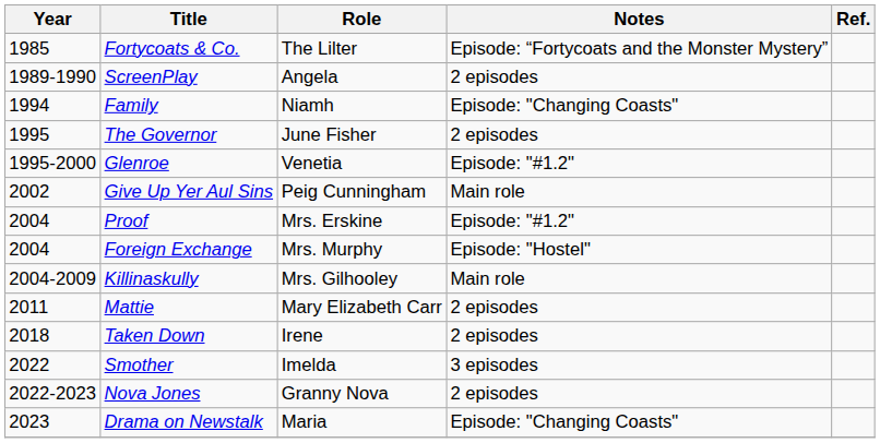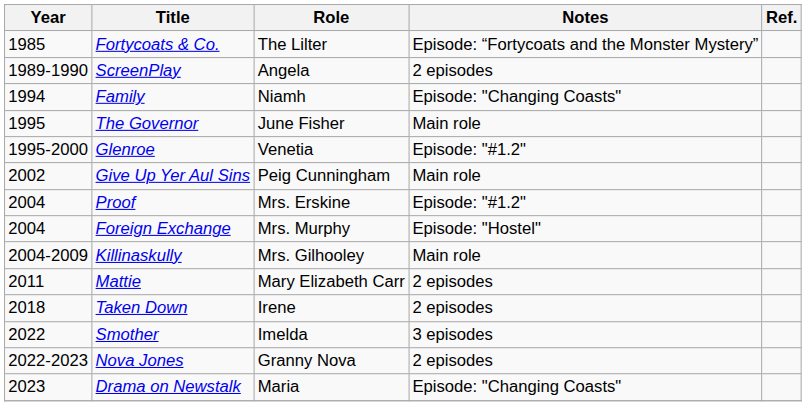 <table class="wikitable sortable">
 <tr>
 <th>Year</th>
 <th>Title</th>
 <th>Role</th>
 <th>Notes</th>
 <th class=unsortable>Ref.</th>
 </tr>
 <tr>
 <td>1985</td>
 <td><em><a href='#'>Fortycoats & Co.</a></em></td>
 <td>The Lilter</td>
 <td>Episode: “Fortycoats and the Monster Mystery”</td>
 <td></td>
 </tr>
 <tr>
 <td>1989-1990</td>
 <td><em><a href='#'>ScreenPlay</a></em></td>
 <td>Angela</td>
 <td>2 episodes</td>
 <td></td>
 </tr>
 <tr>
 <td>1994</td>
 <td><em><a href='#'>Family</a></em></td>
 <td>Niamh</td>
 <td>Episode: "Changing Coasts"</td>
 <td></td>
 </tr>
 <tr>
 <td>1995</td>
 <td><a href='#'><em>The Governor</em></a></td>
 <td>June Fisher</td>
-<td>2 episodes</td>
+<td>Main role</td>
 <td></td>
 </tr>
 <tr>
 <td>1995-2000</td>
 <td><em><a href='#'>Glenroe</a></em></td>
 <td>Venetia</td>
 <td>Episode: "#1.2"</td>
 <td></td>
 </tr>
 <tr>
 <td>2002</td>
 <td><em><a href='#'>Give Up Yer Aul Sins</a></em></td>
 <td>Peig Cunningham</td>
 <td>Main role</td>
 <td></td>
 </tr>
 <tr>
 <td>2004</td>
 <td><em><a href='#'>Proof</a></em></td>
 <td>Mrs. Erskine</td>
 <td>Episode: "#1.2"</td>
 <td></td>
 </tr>
 <tr>
 <td>2004</td>
 <td><a href='#'><em>Foreign Exchange</em></a></td>
 <td>Mrs. Murphy</td>
 <td>Episode: "Hostel"</td>
 <td></td>
 </tr>
 <tr>
 <td>2004-2009</td>
 <td><em><a href='#'>Killinaskully</a></em></td>
 <td>Mrs. Gilhooley</td>
 <td>Main role</td>
 <td></td>
 </tr>
 <tr>
 <td>2011</td>
 <td><a href='#'><em>Mattie</em></a></td>
 <td>Mary Elizabeth Carr</td>
 <td>2 episodes</td>
 <td></td>
 </tr>
 <tr>
 <td>2018</td>
 <td><em><a href='#'>Taken Down</a></em></td>
 <td>Irene</td>
 <td>2 episodes</td>
 <td></td>
 </tr>
 <tr>
 <td>2022</td>
 <td><em><a href='#'>Smother</a></em></td>
 <td>Imelda</td>
 <td>3 episodes</td>
 <td></td>
 </tr>
 <tr>
 <td>2022-2023</td>
 <td><em><a href='#'>Nova Jones</a></em></td>
 <td>Granny Nova</td>
 <td>2 episodes</td>
 <td></td>
 </tr>
 <tr>
 <td>2023</td>
 <td><em><a href='#'>Drama on Newstalk</a></em></td>
 <td>Maria</td>
 <td>Episode: "Changing Coasts"</td>
 <td></td>
 </tr>
 <tr>
 </tr>
 </table>
